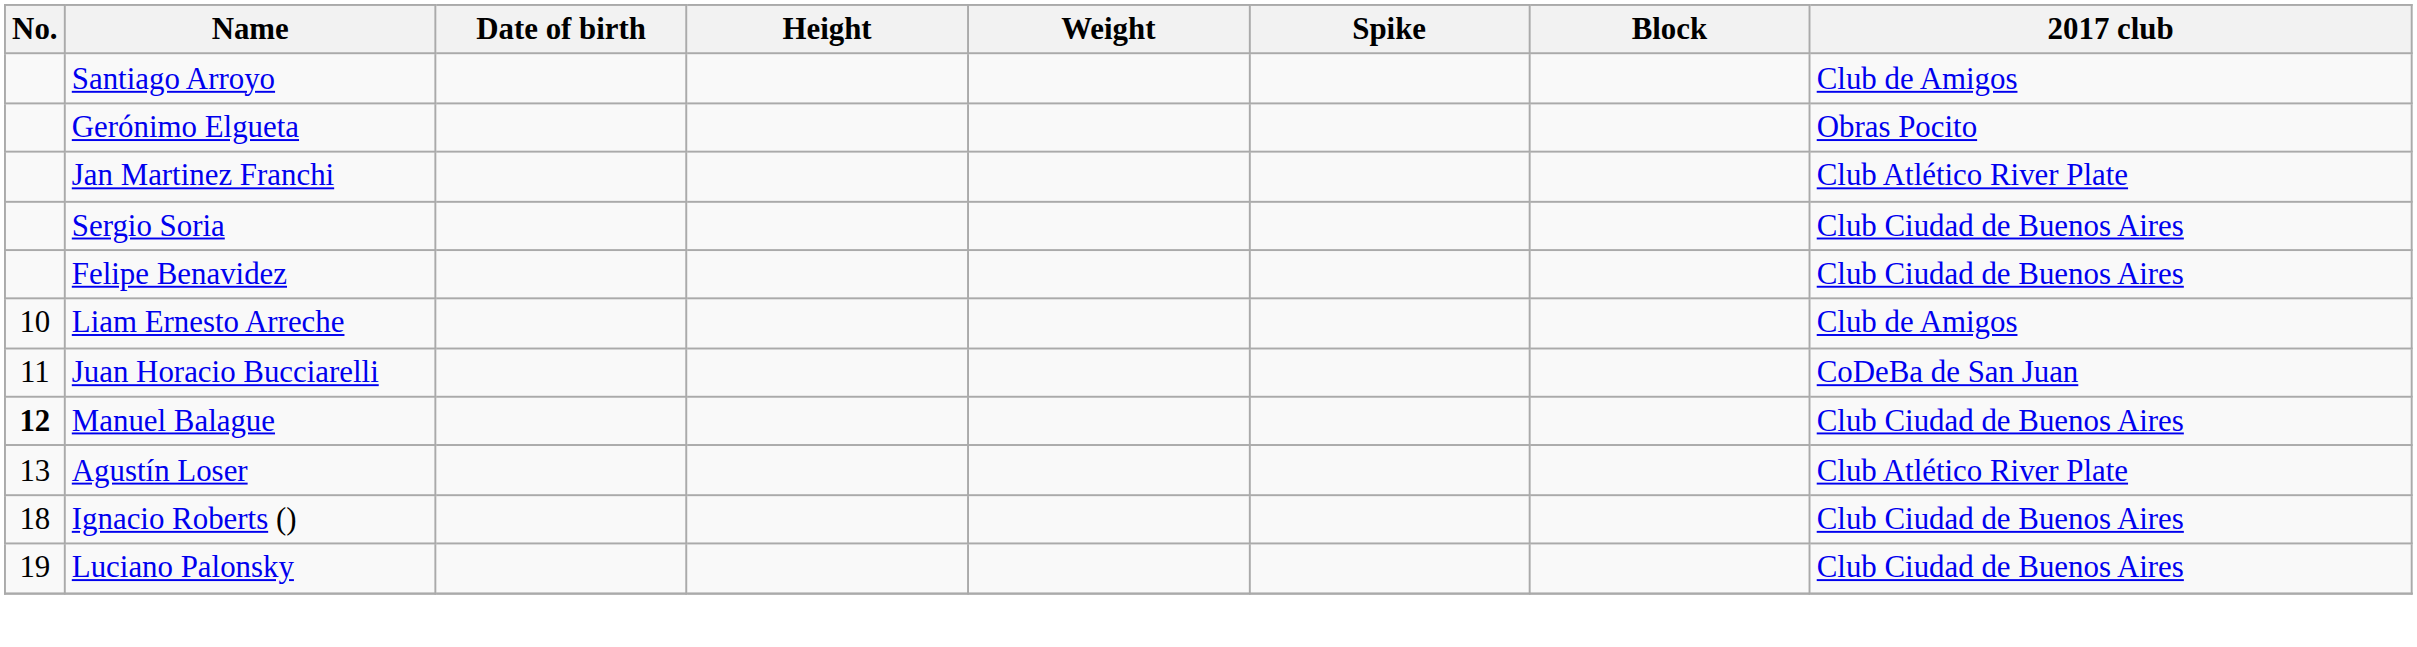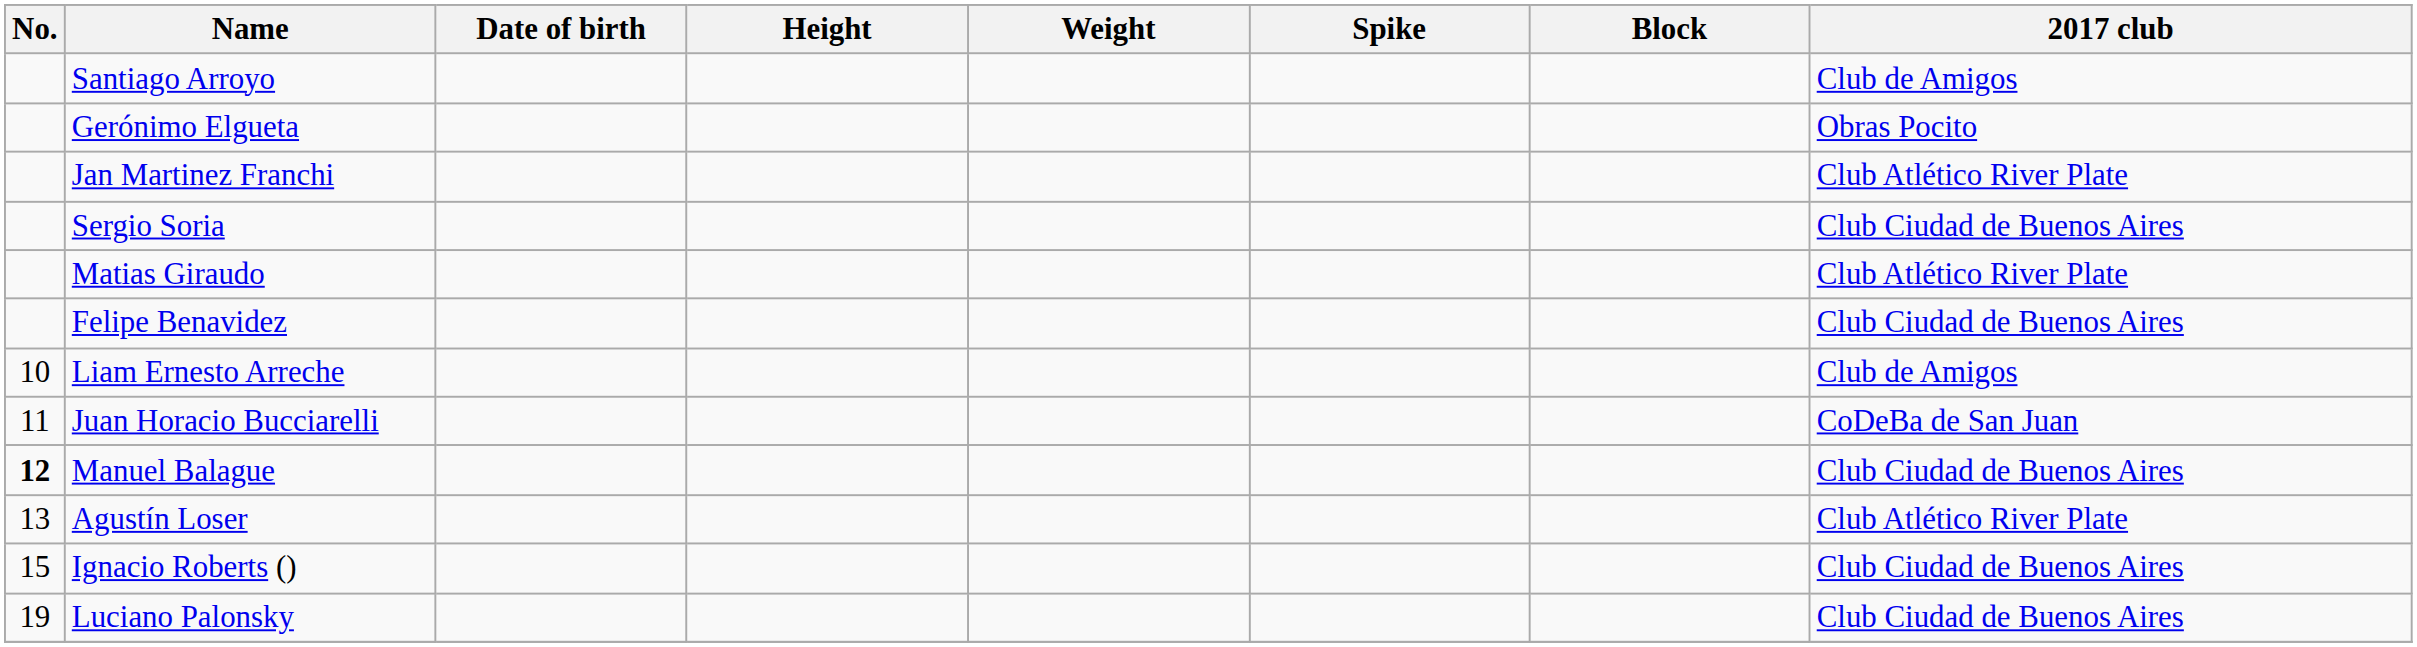 <table class="wikitable sortable" style="font-size:100%; text-align:center;">
 <tr>
 <th>No.</th>
 <th style="width:12em">Name</th>
 <th style="width:8em">Date of birth</th>
 <th style="width:9em">Height</th>
 <th style="width:9em">Weight</th>
 <th style="width:9em">Spike</th>
 <th style="width:9em">Block</th>
 <th style="width:20em">2017 club</th>
 </tr>
 <tr>
 <td></td>
 <td align=left><a href='#'>Santiago Arroyo</a></td>
 <td align=right></td>
 <td></td>
 <td></td>
 <td></td>
 <td></td>
 <td align=left> <a href='#'>Club de Amigos</a></td>
 </tr>
 <tr>
 <td></td>
 <td align=left><a href='#'>Gerónimo Elgueta</a></td>
 <td align=right></td>
 <td></td>
 <td></td>
 <td></td>
 <td></td>
 <td align=left> <a href='#'>Obras Pocito</a></td>
 </tr>
 <tr>
 <td></td>
 <td align=left><a href='#'>Jan Martinez Franchi</a></td>
 <td align=right></td>
 <td></td>
 <td></td>
 <td></td>
 <td></td>
 <td align=left> <a href='#'>Club Atlético River Plate</a></td>
 </tr>
 <tr>
 <td></td>
 <td align=left><a href='#'>Sergio Soria</a></td>
 <td align=right></td>
 <td></td>
 <td></td>
 <td></td>
 <td></td>
 <td align=left> <a href='#'>Club Ciudad de Buenos Aires</a></td>
 </tr>
 <tr>
 <td></td>
+<td align=left><a href='#'>Matias Giraudo</a></td>
+<td align=right></td>
+<td></td>
+<td></td>
+<td></td>
+<td></td>
+<td align=left> <a href='#'>Club Atlético River Plate</a></td>
+</tr>
+<tr>
+<td></td>
 <td align=left><a href='#'>Felipe Benavidez</a></td>
 <td align=right></td>
 <td></td>
 <td></td>
 <td></td>
 <td></td>
 <td align=left> <a href='#'>Club Ciudad de Buenos Aires</a></td>
 </tr>
 <tr>
 <td>10</td>
 <td align=left><a href='#'>Liam Ernesto Arreche</a></td>
 <td align=right></td>
 <td></td>
 <td></td>
 <td></td>
 <td></td>
 <td align=left> <a href='#'>Club de Amigos</a></td>
 </tr>
 <tr>
 <td>11</td>
 <td align=left><a href='#'>Juan Horacio Bucciarelli</a></td>
 <td align=right></td>
 <td></td>
 <td></td>
 <td></td>
 <td></td>
 <td align=left> <a href='#'>CoDeBa de San Juan</a></td>
 </tr>
 <tr>
 <td><strong>12</strong></td>
 <td align=left><a href='#'>Manuel Balague</a></td>
 <td align=right></td>
 <td></td>
 <td></td>
 <td></td>
 <td></td>
 <td align=left> <a href='#'>Club Ciudad de Buenos Aires</a></td>
 </tr>
 <tr>
 <td>13</td>
 <td align=left><a href='#'>Agustín Loser</a></td>
 <td align=right></td>
 <td></td>
 <td></td>
 <td></td>
 <td></td>
 <td align=left> <a href='#'>Club Atlético River Plate</a></td>
 </tr>
 <tr>
-<td>18</td>
+<td>15</td>
 <td align=left><a href='#'>Ignacio Roberts</a> ()</td>
 <td align=right></td>
 <td></td>
 <td></td>
 <td></td>
 <td></td>
 <td align=left> <a href='#'>Club Ciudad de Buenos Aires</a></td>
 </tr>
 <tr>
 <td>19</td>
 <td align=left><a href='#'>Luciano Palonsky</a></td>
 <td align=right></td>
 <td></td>
 <td></td>
 <td></td>
 <td></td>
 <td align=left> <a href='#'>Club Ciudad de Buenos Aires</a></td>
 </tr>
 <tr>
 </tr>
 </table>
